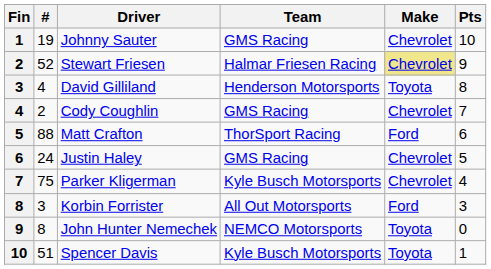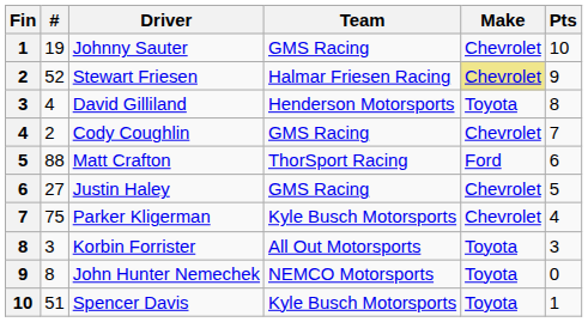 <table class="wikitable" style="font-size:95%">
 <tr>
 <th>Fin</th>
 <th>#</th>
 <th>Driver</th>
 <th>Team</th>
 <th>Make</th>
 <th>Pts</th>
 </tr>
 <tr>
 <th>1</th>
 <td>19</td>
 <td><a href='#'>Johnny Sauter</a></td>
 <td><a href='#'>GMS Racing</a></td>
 <td><a href='#'>Chevrolet</a></td>
 <td>10</td>
 </tr>
 <tr>
 <th>2</th>
 <td>52</td>
 <td><a href='#'>Stewart Friesen</a></td>
 <td><a href='#'>Halmar Friesen Racing</a></td>
 <td style="background: khaki;"><a href='#'>Chevrolet</a></td>
 <td>9</td>
 </tr>
 <tr>
 <th>3</th>
 <td>4</td>
 <td><a href='#'>David Gilliland</a></td>
 <td><a href='#'>Henderson Motorsports</a></td>
 <td><a href='#'>Toyota</a></td>
 <td>8</td>
 </tr>
 <tr>
 <th>4</th>
 <td>2</td>
 <td><a href='#'>Cody Coughlin</a></td>
 <td><a href='#'>GMS Racing</a></td>
 <td><a href='#'>Chevrolet</a></td>
 <td>7</td>
 </tr>
 <tr>
 <th>5</th>
 <td>88</td>
 <td><a href='#'>Matt Crafton</a></td>
 <td><a href='#'>ThorSport Racing</a></td>
 <td><a href='#'>Ford</a></td>
 <td>6</td>
 </tr>
 <tr>
 <th>6</th>
-<td>24</td>
+<td>27</td>
 <td><a href='#'>Justin Haley</a></td>
 <td><a href='#'>GMS Racing</a></td>
 <td><a href='#'>Chevrolet</a></td>
 <td>5</td>
 </tr>
 <tr>
 <th>7</th>
 <td>75</td>
 <td><a href='#'>Parker Kligerman</a></td>
 <td><a href='#'>Kyle Busch Motorsports</a></td>
 <td><a href='#'>Chevrolet</a></td>
 <td>4</td>
 </tr>
 <tr>
 <th>8</th>
 <td>3</td>
 <td><a href='#'>Korbin Forrister</a></td>
 <td><a href='#'>All Out Motorsports</a></td>
-<td><a href='#'>Ford</a></td>
+<td><a href='#'>Toyota</a></td>
 <td>3</td>
 </tr>
 <tr>
 <th>9</th>
 <td>8</td>
 <td><a href='#'>John Hunter Nemechek</a></td>
 <td><a href='#'>NEMCO Motorsports</a></td>
 <td><a href='#'>Toyota</a></td>
 <td>0</td>
 </tr>
 <tr>
 <th>10</th>
 <td>51</td>
 <td><a href='#'>Spencer Davis</a></td>
 <td><a href='#'>Kyle Busch Motorsports</a></td>
 <td><a href='#'>Toyota</a></td>
 <td>1</td>
 </tr>
 </table>
